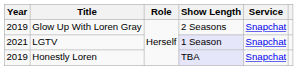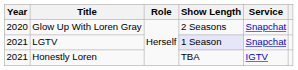 <table class="wikitable unsortable">
 <tr>
 <th>Year</th>
 <th>Title</th>
 <th>Role</th>
 <th>Show Length</th>
 <th>Service</th>
 <th></th>
 </tr>
 <tr>
-<td>2019</td>
+<td>2020</td>
 <td>Glow Up With Loren Gray</td>
 <td rowspan="3">Herself</td>
 <td>2  Seasons</td>
 <td><a href='#'>Snapchat</a></td>
 <td></td>
 </tr>
 <tr>
 <td>2021</td>
 <td>LGTV</td>
 <td style="background: lavender;">1 Season</td>
 <td><a href='#'>Snapchat</a></td>
 <td></td>
 </tr>
 <tr>
-<td>2019</td>
+<td>2021</td>
 <td>Honestly Loren</td>
-<td style="background: lavender;">TBA</td>
-<td><a href='#'>Snapchat</a></td>
+<td>TBA</td>
+<td><a href='#'>IGTV</a></td>
 <td></td>
 </tr>
 </table>
